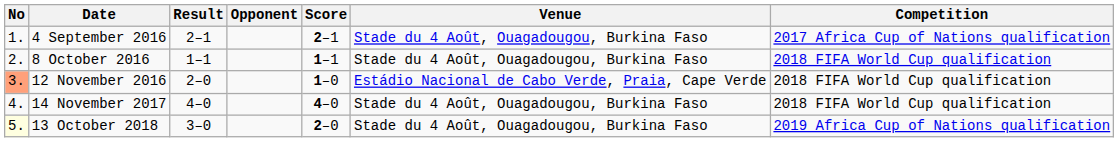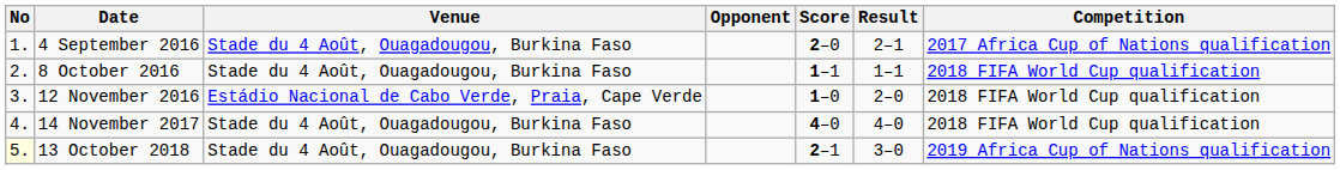 <table class="wikitable" style="font-size:85%;">
 <tr>
 <th>No</th>
 <th>Date</th>
-<th>Result</th>
+<th>Venue</th>
 <th>Opponent</th>
 <th>Score</th>
-<th>Venue</th>
+<th>Result</th>
 <th>Competition</th>
 </tr>
 <tr>
 <td>1.</td>
 <td>4 September 2016</td>
+<td><a href='#'>Stade du 4 Août</a>, <a href='#'>Ouagadougou</a>, Burkina Faso</td>
+<td></td>
+<td align=center><strong>2</strong>–0</td>
 <td align=center>2–1</td>
-<td></td>
-<td align=center><strong>2</strong>–1</td>
-<td><a href='#'>Stade du 4 Août</a>, <a href='#'>Ouagadougou</a>, Burkina Faso</td>
 <td><a href='#'>2017 Africa Cup of Nations qualification</a></td>
 </tr>
 <tr>
 <td>2.</td>
 <td>8 October 2016</td>
-<td align=center>1–1</td>
+<td>Stade du 4 Août, Ouagadougou, Burkina Faso</td>
 <td></td>
 <td align=center><strong>1</strong>–1</td>
-<td>Stade du 4 Août, Ouagadougou, Burkina Faso</td>
+<td align=center>1–1</td>
 <td><a href='#'>2018 FIFA World Cup qualification</a></td>
 </tr>
 <tr>
-<td style="background: lightsalmon;">3.</td>
+<td>3.</td>
 <td>12 November 2016</td>
-<td align=center>2–0</td>
+<td><a href='#'>Estádio Nacional de Cabo Verde</a>, <a href='#'>Praia</a>, Cape Verde</td>
 <td></td>
 <td align=center><strong>1</strong>–0</td>
-<td><a href='#'>Estádio Nacional de Cabo Verde</a>, <a href='#'>Praia</a>, Cape Verde</td>
+<td align=center>2–0</td>
 <td>2018 FIFA World Cup qualification</td>
 </tr>
 <tr>
 <td>4.</td>
 <td>14 November 2017</td>
-<td align=center>4–0</td>
+<td>Stade du 4 Août, Ouagadougou, Burkina Faso</td>
 <td></td>
 <td align=center><strong>4</strong>–0</td>
-<td>Stade du 4 Août, Ouagadougou, Burkina Faso</td>
+<td align=center>4–0</td>
 <td>2018 FIFA World Cup qualification</td>
 </tr>
 <tr>
 <td style="background: lightyellow;">5.</td>
 <td>13 October 2018</td>
+<td>Stade du 4 Août, Ouagadougou, Burkina Faso</td>
+<td></td>
+<td align=center><strong>2</strong>–1</td>
 <td align=center>3–0</td>
-<td></td>
-<td align=center><strong>2</strong>–0</td>
-<td>Stade du 4 Août, Ouagadougou, Burkina Faso</td>
 <td><a href='#'>2019 Africa Cup of Nations qualification</a></td>
 </tr>
 </table>
